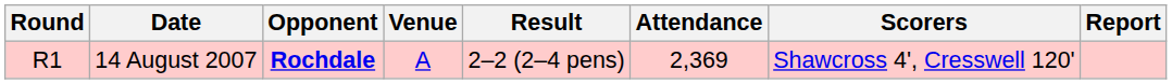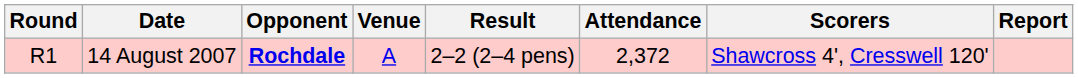 <table class="wikitable" style="font-size:100%; text-align:center">
 <tr>
 <th>Round</th>
 <th>Date</th>
 <th>Opponent</th>
 <th>Venue</th>
 <th>Result</th>
 <th>Attendance</th>
 <th>Scorers</th>
 <th>Report</th>
 </tr>
 <tr style="background-color: #FFCCCC;">
 <td>R1</td>
 <td>14 August 2007</td>
 <td><strong><a href='#'>Rochdale</a></strong></td>
 <td><a href='#'>A</a></td>
 <td>2–2 (2–4 pens)</td>
-<td>2,369</td>
+<td>2,372</td>
 <td><a href='#'>Shawcross</a> 4', <a href='#'>Cresswell</a> 120'</td>
 <td></td>
 </tr>
 </table>
